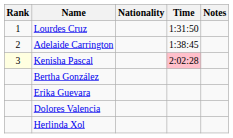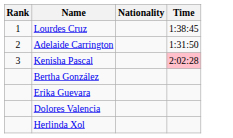 <table class="wikitable sortable" style="text-align:center;font-size:95%">
 <tr>
 <th>Rank</th>
 <th>Name</th>
 <th>Nationality</th>
 <th>Time</th>
-<th>Notes</th>
 </tr>
 <tr>
 <td>1</td>
 <td align=left><a href='#'>Lourdes Cruz</a></td>
 <td align=left></td>
-<td>1:31:50</td>
-<td></td>
+<td>1:38:45</td>
 </tr>
 <tr>
 <td>2</td>
 <td align=left><a href='#'>Adelaide Carrington</a></td>
 <td align=left></td>
-<td>1:38:45</td>
-<td></td>
+<td>1:31:50</td>
 </tr>
 <tr>
-<td style="background: lightyellow;">3</td>
+<td>3</td>
 <td align=left><a href='#'>Kenisha Pascal</a></td>
 <td align=left></td>
 <td style="background: pink;">2:02:28</td>
-<td></td>
 </tr>
 <tr>
 <td></td>
 <td align=left><a href='#'>Bertha González</a></td>
 <td align=left></td>
-<td></td>
 <td></td>
 </tr>
 <tr>
 <td></td>
 <td align=left><a href='#'>Erika Guevara</a></td>
 <td align=left></td>
 <td></td>
-<td></td>
 </tr>
 <tr>
 <td></td>
 <td align=left><a href='#'>Dolores Valencia</a></td>
 <td align=left></td>
-<td></td>
 <td></td>
 </tr>
 <tr>
 <td></td>
 <td align=left><a href='#'>Herlinda Xol</a></td>
 <td align=left></td>
 <td></td>
-<td></td>
 </tr>
 </table>
